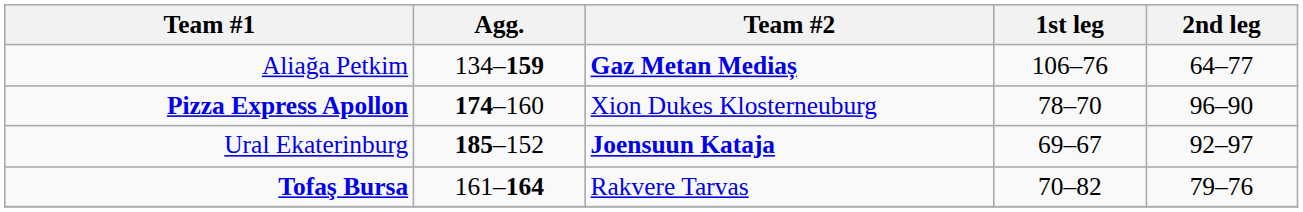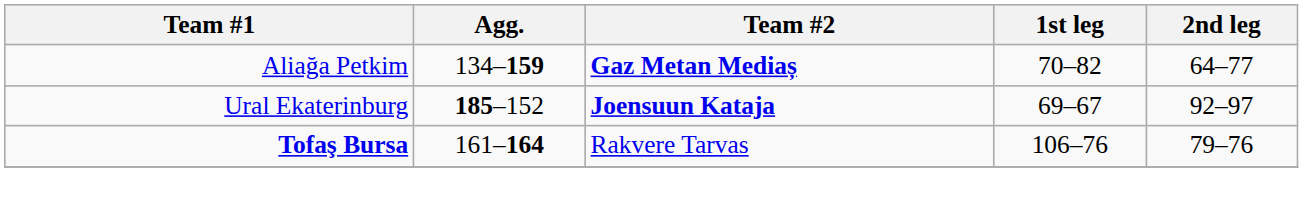 <table class=wikitable style="text-align:center">
 <tr>
 <th width=250>Team #1</th>
 <th width=100>Agg.</th>
 <th width=250>Team #2</th>
 <th width=88>1st leg</th>
 <th width=88>2nd leg</th>
 </tr>
 <tr>
 <td align=right><a href='#'>Aliağa Petkim</a> </td>
 <td>134–<strong>159</strong></td>
 <td align=left> <strong><a href='#'>Gaz Metan Mediaș</a></strong></td>
-<td>106–76</td>
+<td>70–82</td>
 <td>64–77</td>
-</tr>
-<tr>
-<td align=right><strong><a href='#'>Pizza Express Apollon</a></strong> </td>
-<td><strong>174</strong>–160</td>
-<td align=left> <a href='#'>Xion Dukes Klosterneuburg</a></td>
-<td>78–70</td>
-<td>96–90</td>
 </tr>
 <tr>
 <td align=right><a href='#'>Ural Ekaterinburg</a> </td>
 <td><strong>185</strong>–152</td>
 <td align=left> <strong><a href='#'>Joensuun Kataja</a></strong></td>
 <td>69–67</td>
 <td>92–97</td>
 </tr>
 <tr>
 <td align=right><strong><a href='#'>Tofaş Bursa</a></strong> </td>
 <td>161–<strong>164</strong></td>
 <td align=left> <a href='#'>Rakvere Tarvas</a></td>
-<td>70–82</td>
+<td>106–76</td>
 <td>79–76</td>
 </tr>
 <tr>
 </tr>
 </table>
